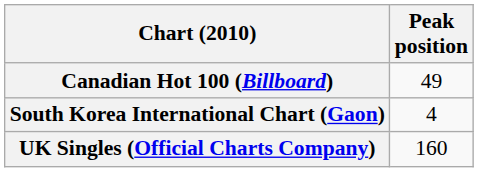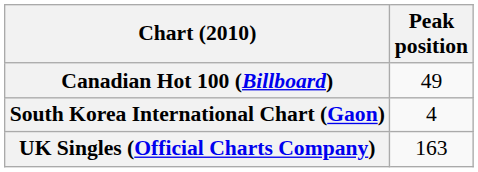 <table class="wikitable sortable plainrowheaders" style="text-align:center;">
 <tr>
 <th scope="col">Chart (2010)</th>
 <th scope="col">Peak<br>position</th>
 </tr>
 <tr>
 <th scope="row">Canadian Hot 100 (<em><a href='#'>Billboard</a></em>)</th>
 <td>49</td>
 </tr>
 <tr>
 <th scope="row">South Korea International Chart (<a href='#'>Gaon</a>)</th>
 <td style="text-align:center;">4</td>
 </tr>
 <tr>
 <th scope="row">UK Singles (<a href='#'>Official Charts Company</a>)</th>
-<td>160</td>
+<td>163</td>
 </tr>
 </table>
